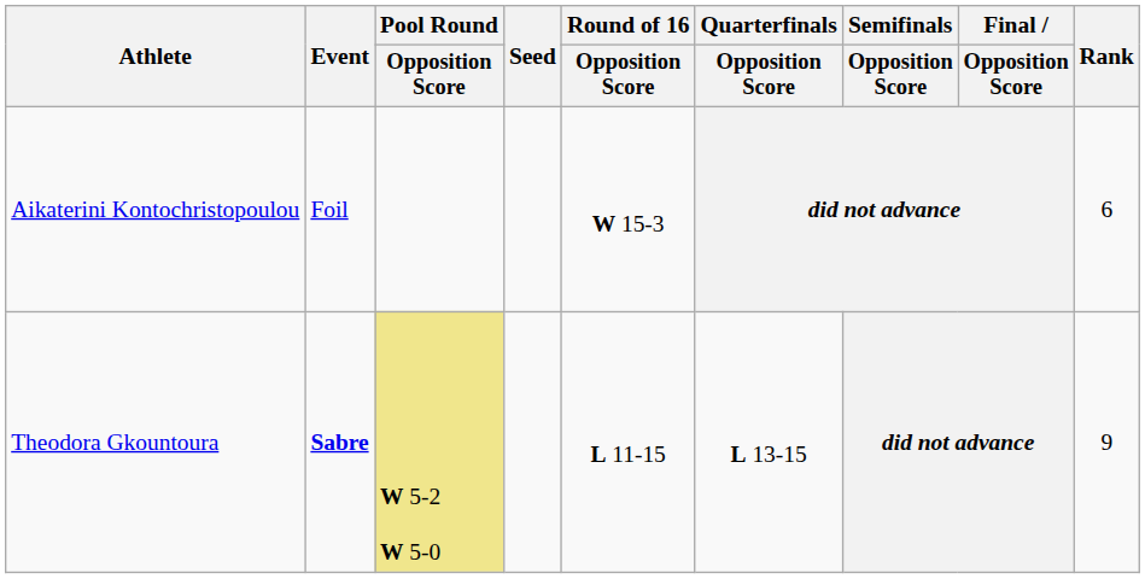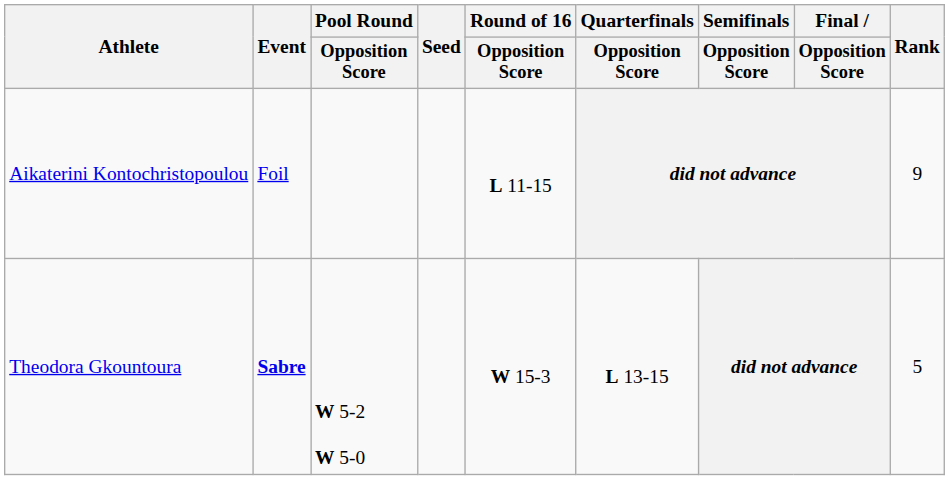 <table class=wikitable style="font-size:90%">
 <tr>
 <th rowspan="2">Athlete</th>
 <th rowspan="2">Event</th>
 <th>Pool Round</th>
 <th rowspan="2">Seed</th>
 <th>Round of 16</th>
 <th>Quarterfinals</th>
 <th>Semifinals</th>
 <th>Final / </th>
 <th rowspan=2>Rank</th>
 </tr>
 <tr style="font-size:95%">
 <th>Opposition<br>Score</th>
 <th>Opposition<br>Score</th>
 <th>Opposition<br>Score</th>
 <th>Opposition<br>Score</th>
 <th>Opposition<br>Score</th>
 </tr>
 <tr align=center>
 <td align=left><a href='#'>Aikaterini Kontochristopoulou</a></td>
 <td align=left><a href='#'>Foil</a></td>
 <td align=left><br><br><br><br><br><br><br></td>
 <td></td>
-<td> <br> <strong>W</strong> 15-3</td>
+<td> <br> <strong>L</strong> 11-15</td>
 <th colspan=3><strong><em>did not advance</em></strong></th>
-<td>6</td>
+<td>9</td>
 </tr>
 <tr align=center>
 <td align=left><a href='#'>Theodora Gkountoura</a></td>
 <td align=left><strong><a href='#'>Sabre</a></strong></td>
-<td align=left style="background: khaki;"><br><br><br><br><br><br><strong>W</strong> 5-2<br><br><strong>W</strong> 5-0</td>
+<td align=left><br><br><br><br><br><br><strong>W</strong> 5-2<br><br><strong>W</strong> 5-0</td>
 <td></td>
-<td> <br> <strong>L</strong> 11-15</td>
+<td> <br> <strong>W</strong> 15-3</td>
 <td> <br> <strong>L</strong> 13-15</td>
 <th colspan=2><strong><em>did not advance</em></strong></th>
-<td>9</td>
+<td>5</td>
 </tr>
 </table>
